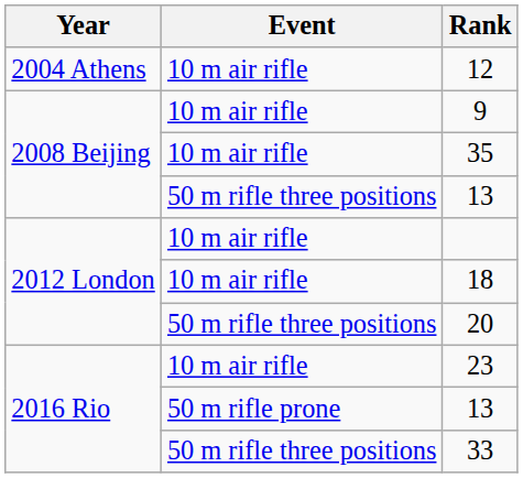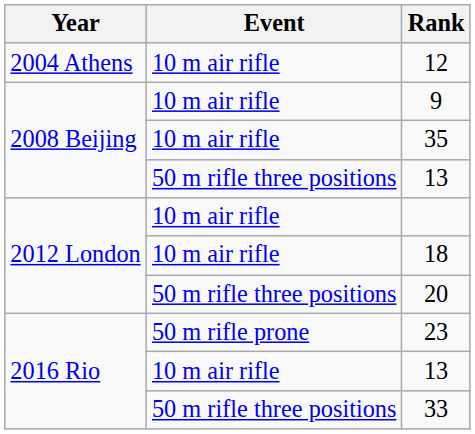 <table class="wikitable">
 <tr>
 <th>Year</th>
 <th>Event</th>
 <th>Rank</th>
 </tr>
 <tr>
 <td><a href='#'>2004 Athens</a></td>
 <td><a href='#'>10 m air rifle</a></td>
 <td align="center">12</td>
 </tr>
 <tr>
 <td rowspan=3><a href='#'>2008 Beijing</a></td>
 <td><a href='#'>10 m air rifle</a></td>
 <td align="center">9</td>
 </tr>
 <tr>
 <td><a href='#'>10 m air rifle</a></td>
 <td align="center">35</td>
 </tr>
 <tr>
 <td><a href='#'>50 m rifle three positions</a></td>
 <td align="center">13</td>
 </tr>
 <tr>
 <td rowspan=3><a href='#'>2012 London</a></td>
 <td><a href='#'>10 m air rifle</a></td>
 <td align="center"></td>
 </tr>
 <tr>
 <td><a href='#'>10 m air rifle</a></td>
 <td align="center">18</td>
 </tr>
 <tr>
 <td><a href='#'>50 m rifle three positions</a></td>
 <td align="center">20</td>
 </tr>
 <tr>
 <td rowspan=3><a href='#'>2016 Rio</a></td>
-<td><a href='#'>10 m air rifle</a></td>
+<td><a href='#'>50 m rifle prone</a></td>
 <td align="center">23</td>
 </tr>
 <tr>
-<td><a href='#'>50 m rifle prone</a></td>
+<td><a href='#'>10 m air rifle</a></td>
 <td align="center">13</td>
 </tr>
 <tr>
 <td><a href='#'>50 m rifle three positions</a></td>
 <td align="center">33</td>
 </tr>
 </table>
